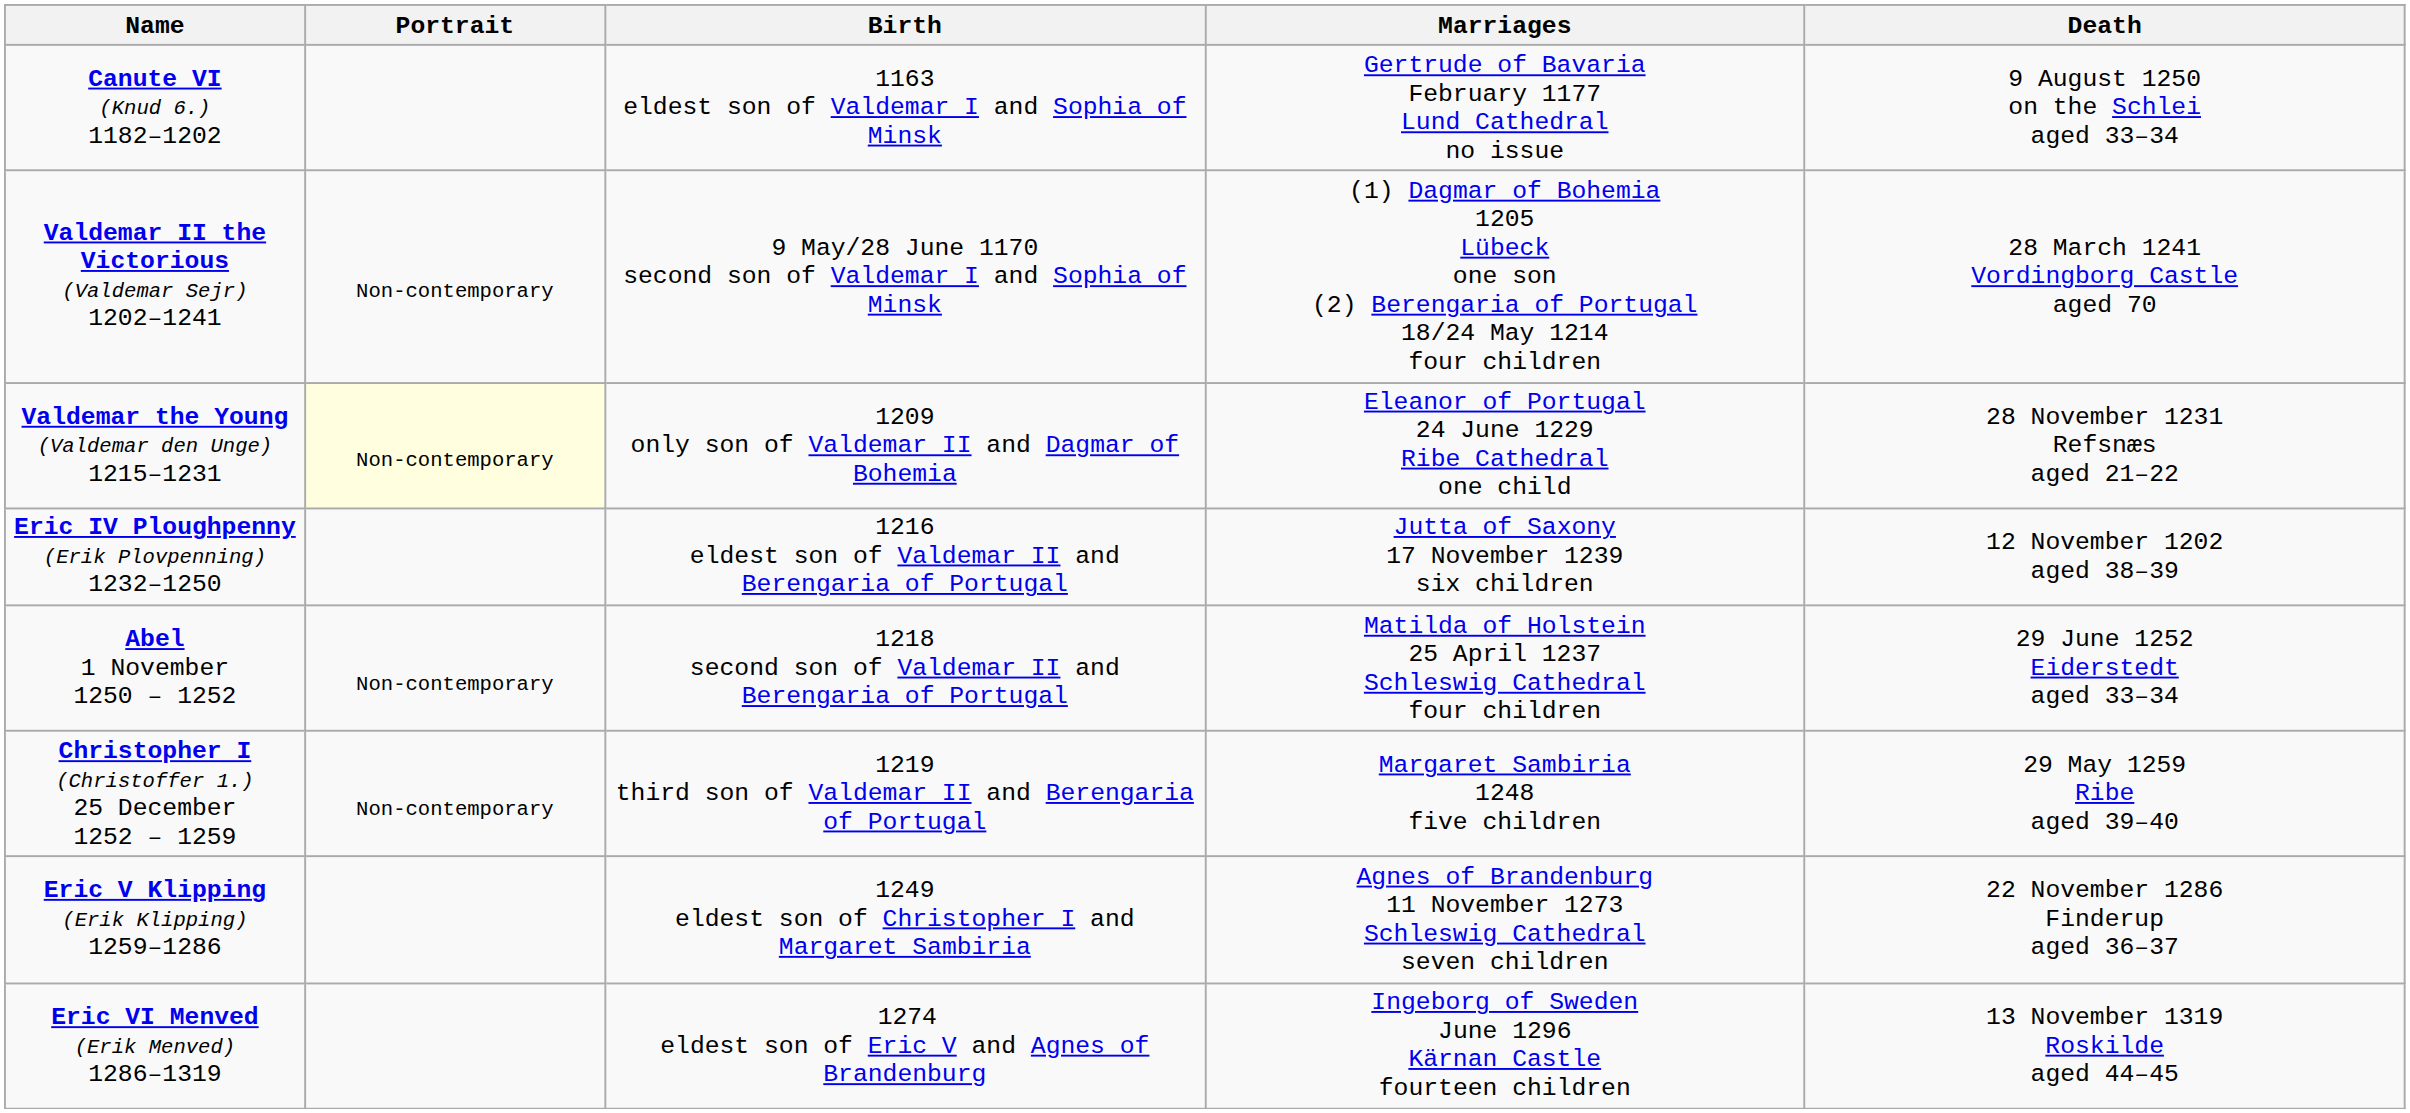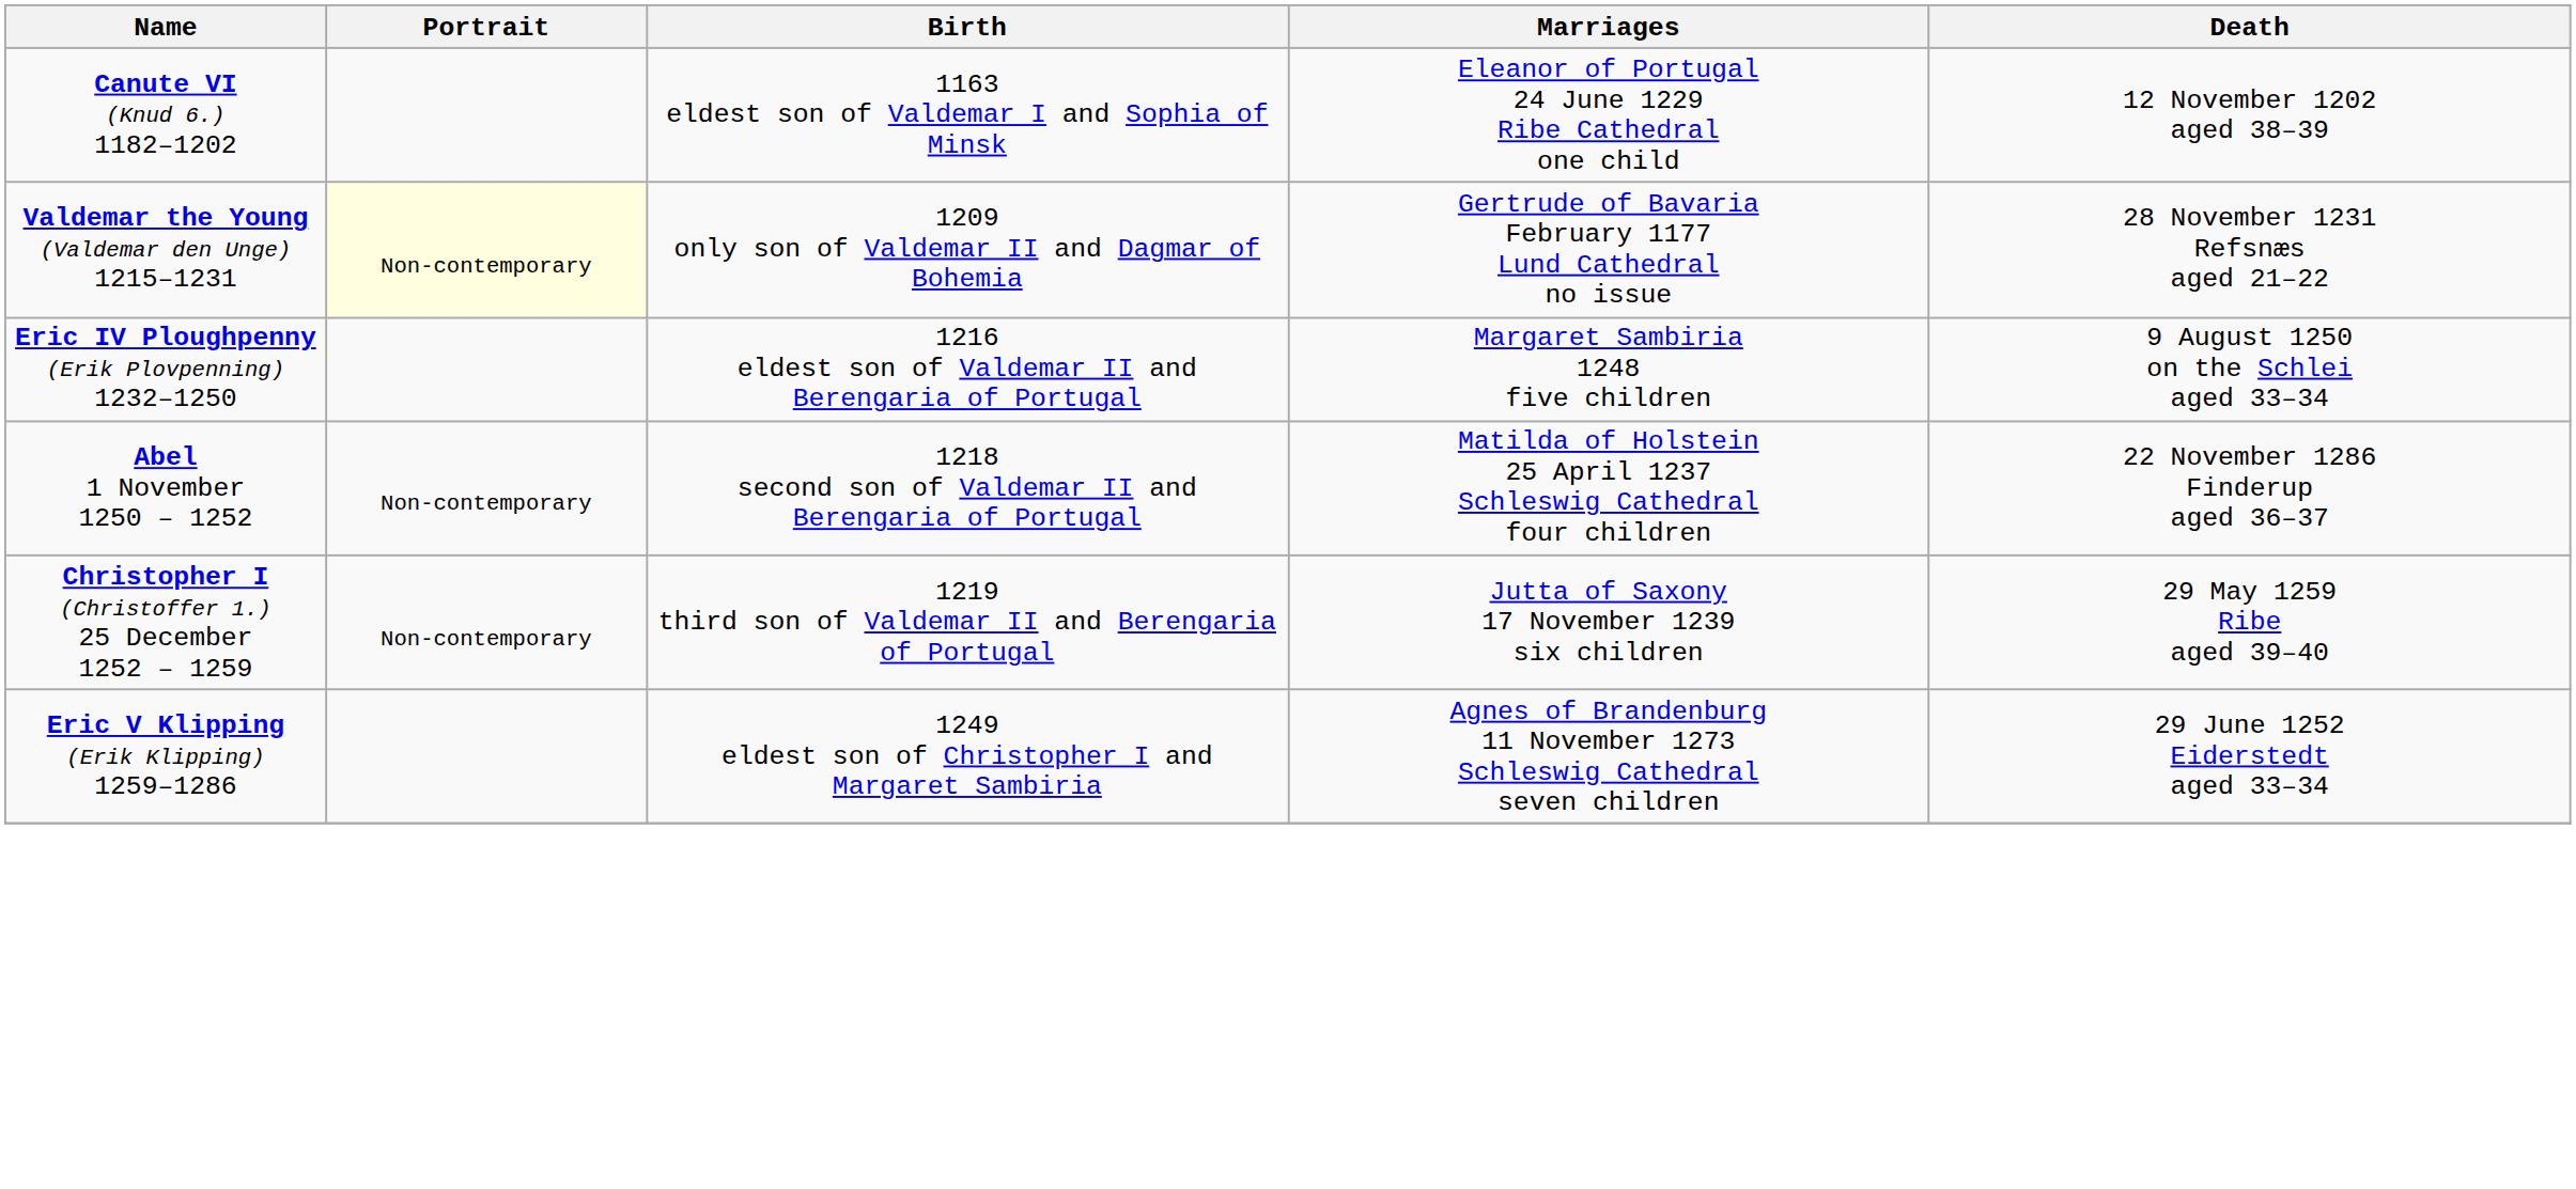 <table style="text-align:center; width:100%" class="wikitable sticky-header">
 <tr>
 <th width=10%>Name</th>
 <th width=10%>Portrait</th>
 <th width=20%>Birth</th>
 <th width=20%>Marriages</th>
 <th width=20%>Death</th>
 </tr>
 <tr>
 <td><strong><a href='#'>Canute VI</a></strong><br><small><em>(Knud 6.)</em></small><br>1182–1202</td>
 <td></td>
 <td> 1163<br>eldest son of <a href='#'>Valdemar I</a> and <a href='#'>Sophia of Minsk</a></td>
-<td><a href='#'>Gertrude of Bavaria</a><br>February 1177<br><a href='#'>Lund Cathedral</a><br>no issue</td>
-<td>9 August 1250<br>on the <a href='#'>Schlei</a><br>aged 33–34</td>
-</tr>
-<tr>
-<td><strong><a href='#'>Valdemar II the Victorious</a></strong><br><small><em>(Valdemar Sejr)</em></small><br>1202–1241</td>
-<td><br><small>Non-contemporary</small></td>
-<td>9 May/28 June 1170<br>second son of <a href='#'>Valdemar I</a> and <a href='#'>Sophia of Minsk</a></td>
-<td>(1) <a href='#'>Dagmar of Bohemia</a><br> 1205<br><a href='#'>Lübeck</a><br>one son<br>(2) <a href='#'>Berengaria of Portugal</a><br>18/24 May 1214<br>four children</td>
-<td>28 March 1241<br><a href='#'>Vordingborg Castle</a><br>aged 70</td>
+<td><a href='#'>Eleanor of Portugal</a><br>24 June 1229<br><a href='#'>Ribe Cathedral</a><br>one child</td>
+<td>12 November 1202<br>aged 38–39</td>
 </tr>
 <tr>
 <td><strong><a href='#'>Valdemar the Young</a></strong><br><small><em>(Valdemar den Unge)</em></small><br>1215–1231</td>
 <td style="background: lightyellow;"><br><small>Non-contemporary</small></td>
 <td> 1209<br>only son of <a href='#'>Valdemar II</a> and <a href='#'>Dagmar of Bohemia</a></td>
-<td><a href='#'>Eleanor of Portugal</a><br>24 June 1229<br><a href='#'>Ribe Cathedral</a><br>one child</td>
+<td><a href='#'>Gertrude of Bavaria</a><br>February 1177<br><a href='#'>Lund Cathedral</a><br>no issue</td>
 <td>28 November 1231<br>Refsnæs<br>aged 21–22</td>
 </tr>
 <tr>
 <td><strong><a href='#'>Eric IV Ploughpenny</a></strong><br><small><em>(Erik Plovpenning)</em></small><br>1232–1250</td>
 <td></td>
 <td> 1216<br>eldest son of <a href='#'>Valdemar II</a> and <a href='#'>Berengaria of Portugal</a></td>
-<td><a href='#'>Jutta of Saxony</a><br>17 November 1239<br>six children</td>
-<td>12 November 1202<br>aged 38–39</td>
+<td><a href='#'>Margaret Sambiria</a><br> 1248<br>five children</td>
+<td>9 August 1250<br>on the <a href='#'>Schlei</a><br>aged 33–34</td>
 </tr>
 <tr>
 <td><strong><a href='#'>Abel</a></strong><br>1 November<br>1250 – 1252</td>
 <td><br><small>Non-contemporary</small></td>
 <td> 1218<br>second son of <a href='#'>Valdemar II</a> and <a href='#'>Berengaria of Portugal</a></td>
 <td><a href='#'>Matilda of Holstein</a><br>25 April 1237<br><a href='#'>Schleswig Cathedral</a><br>four children</td>
-<td>29 June 1252<br><a href='#'>Eiderstedt</a><br>aged 33–34</td>
+<td>22 November 1286<br>Finderup<br>aged 36–37</td>
 </tr>
 <tr>
 <td><strong><a href='#'>Christopher I</a></strong><br><small><em>(Christoffer 1.)</em></small><br>25 December<br>1252 – 1259</td>
 <td><br><small>Non-contemporary</small></td>
 <td> 1219<br>third son of <a href='#'>Valdemar II</a> and <a href='#'>Berengaria of Portugal</a></td>
-<td><a href='#'>Margaret Sambiria</a><br> 1248<br>five children</td>
+<td><a href='#'>Jutta of Saxony</a><br>17 November 1239<br>six children</td>
 <td>29 May 1259<br><a href='#'>Ribe</a><br>aged 39–40</td>
 </tr>
 <tr>
 <td><strong><a href='#'>Eric V Klipping</a></strong><br><small><em>(Erik Klipping)</em></small><br>1259–1286</td>
 <td></td>
 <td> 1249<br>eldest son of <a href='#'>Christopher I</a> and <a href='#'>Margaret Sambiria</a></td>
 <td><a href='#'>Agnes of Brandenburg</a><br>11 November 1273<br><a href='#'>Schleswig Cathedral</a><br>seven children</td>
-<td>22 November 1286<br>Finderup<br>aged 36–37</td>
-</tr>
-<tr>
-<td><strong><a href='#'>Eric VI Menved</a></strong><br><small><em>(Erik Menved)</em></small><br>1286–1319</td>
-<td></td>
-<td> 1274<br>eldest son of <a href='#'>Eric V</a> and <a href='#'>Agnes of Brandenburg</a></td>
-<td><a href='#'>Ingeborg of Sweden</a><br>June 1296<br><a href='#'>Kärnan Castle</a><br>fourteen children</td>
-<td>13 November 1319<br><a href='#'>Roskilde</a><br>aged 44–45</td>
+<td>29 June 1252<br><a href='#'>Eiderstedt</a><br>aged 33–34</td>
 </tr>
 <tr>
 </tr>
 </table>
